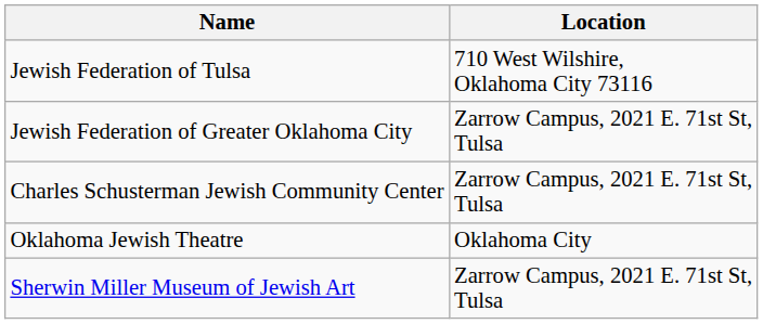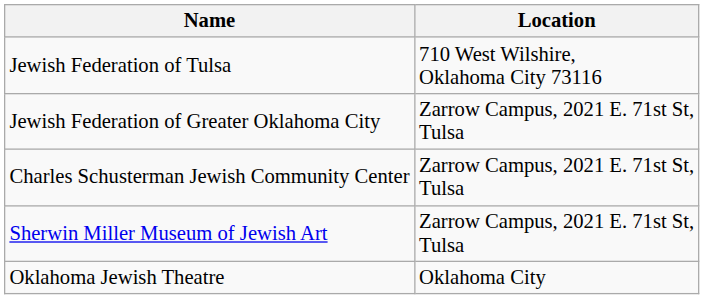 <table class="wikitable sortable">
 <tr>
 <th>Name</th>
 <th>Location</th>
 </tr>
 <tr>
 <td>Jewish Federation of Tulsa</td>
 <td>710 West Wilshire,<br>Oklahoma City 73116</td>
 </tr>
 <tr>
 <td>Jewish Federation of Greater Oklahoma City</td>
 <td>Zarrow Campus, 2021 E. 71st St,<br>Tulsa</td>
 </tr>
 <tr>
 <td>Charles Schusterman Jewish Community Center</td>
 <td>Zarrow Campus, 2021 E. 71st St,<br>Tulsa</td>
 </tr>
 <tr>
+<td><a href='#'>Sherwin Miller Museum of Jewish Art</a></td>
+<td>Zarrow Campus, 2021 E. 71st St,<br>Tulsa</td>
+</tr>
+<tr>
 <td>Oklahoma Jewish Theatre</td>
 <td>Oklahoma City</td>
 </tr>
-<tr>
-<td><a href='#'>Sherwin Miller Museum of Jewish Art</a></td>
-<td>Zarrow Campus, 2021 E. 71st St,<br>Tulsa</td>
-</tr>
 </table>
